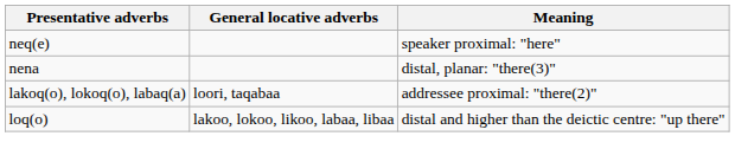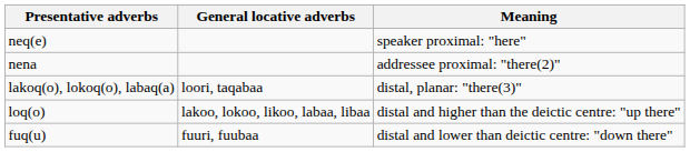 <table class="wikitable">
 <tr>
 <th>Presentative adverbs</th>
 <th>General locative adverbs</th>
 <th>Meaning</th>
 </tr>
 <tr>
 <td>neq(e)</td>
 <td></td>
 <td>speaker proximal: "here"</td>
 </tr>
 <tr>
 <td>nena</td>
 <td></td>
-<td>distal, planar: "there(3)"</td>
+<td>addressee proximal: "there(2)"</td>
 </tr>
 <tr>
 <td>lakoq(o), lokoq(o), labaq(a)</td>
 <td>loori, taqabaa</td>
-<td>addressee proximal: "there(2)"</td>
+<td>distal, planar: "there(3)"</td>
 </tr>
 <tr>
 <td>loq(o)</td>
 <td>lakoo, lokoo, likoo, labaa, libaa</td>
 <td>distal and higher than the deictic centre: "up there"</td>
 </tr>
+<tr>
+<td>fuq(u)</td>
+<td>fuuri, fuubaa</td>
+<td>distal and lower than deictic centre: "down there"</td>
+</tr>
 </table>
